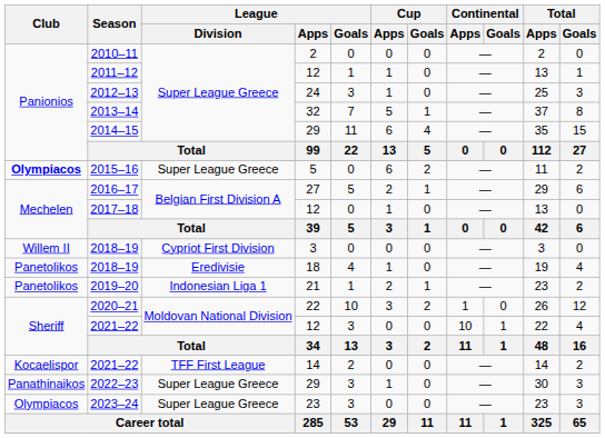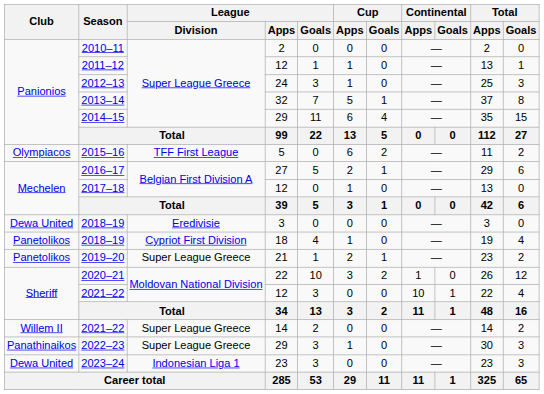 <table class="wikitable", style="text-align:center">
 <tr>
 <th rowspan="2">Club</th>
 <th rowspan="2">Season</th>
 <th colspan="3">League</th>
 <th colspan="2">Cup</th>
 <th colspan="2">Continental</th>
 <th colspan="2">Total</th>
 </tr>
 <tr>
 <th>Division</th>
 <th>Apps</th>
 <th>Goals</th>
 <th>Apps</th>
 <th>Goals</th>
 <th>Apps</th>
 <th>Goals</th>
 <th>Apps</th>
 <th>Goals</th>
 </tr>
 <tr>
 <td rowspan="6"><a href='#'>Panionios</a></td>
 <td><a href='#'>2010–11</a></td>
 <td rowspan="5"><a href='#'>Super League Greece</a></td>
 <td>2</td>
 <td>0</td>
 <td>0</td>
 <td>0</td>
 <td colspan="2">—</td>
 <td>2</td>
 <td>0</td>
 </tr>
 <tr>
 <td><a href='#'>2011–12</a></td>
 <td>12</td>
 <td>1</td>
 <td>1</td>
 <td>0</td>
 <td colspan="2">—</td>
 <td>13</td>
 <td>1</td>
 </tr>
 <tr>
 <td><a href='#'>2012–13</a></td>
 <td>24</td>
 <td>3</td>
 <td>1</td>
 <td>0</td>
 <td colspan="2">—</td>
 <td>25</td>
 <td>3</td>
 </tr>
 <tr>
 <td><a href='#'>2013–14</a></td>
 <td>32</td>
 <td>7</td>
 <td>5</td>
 <td>1</td>
 <td colspan="2">—</td>
 <td>37</td>
 <td>8</td>
 </tr>
 <tr>
 <td><a href='#'>2014–15</a></td>
 <td>29</td>
 <td>11</td>
 <td>6</td>
 <td>4</td>
 <td colspan="2">—</td>
 <td>35</td>
 <td>15</td>
 </tr>
 <tr>
 <th colspan="2">Total</th>
 <th>99</th>
 <th>22</th>
 <th>13</th>
 <th>5</th>
 <th>0</th>
 <th>0</th>
 <th>112</th>
 <th>27</th>
 </tr>
 <tr>
-<td><strong><a href='#'>Olympiacos</a></strong></td>
+<td><a href='#'>Olympiacos</a></td>
 <td><a href='#'>2015–16</a></td>
-<td>Super League Greece</td>
+<td><a href='#'>TFF First League</a></td>
 <td>5</td>
 <td>0</td>
 <td>6</td>
 <td>2</td>
 <td colspan="2">—</td>
 <td>11</td>
 <td>2</td>
 </tr>
 <tr>
 <td rowspan="3"><a href='#'>Mechelen</a></td>
 <td><a href='#'>2016–17</a></td>
 <td rowspan="2"><a href='#'>Belgian First Division A</a></td>
 <td>27</td>
 <td>5</td>
 <td>2</td>
 <td>1</td>
 <td colspan="2">—</td>
 <td>29</td>
 <td>6</td>
 </tr>
 <tr>
 <td><a href='#'>2017–18</a></td>
 <td>12</td>
 <td>0</td>
 <td>1</td>
 <td>0</td>
 <td colspan="2">—</td>
 <td>13</td>
 <td>0</td>
 </tr>
 <tr>
 <th colspan="2">Total</th>
 <th>39</th>
 <th>5</th>
 <th>3</th>
 <th>1</th>
 <th>0</th>
 <th>0</th>
 <th>42</th>
 <th>6</th>
 </tr>
 <tr>
-<td><a href='#'>Willem II</a></td>
+<td><a href='#'>Dewa United</a></td>
 <td><a href='#'>2018–19</a></td>
-<td><a href='#'>Cypriot First Division</a></td>
+<td><a href='#'>Eredivisie</a></td>
 <td>3</td>
 <td>0</td>
 <td>0</td>
 <td>0</td>
 <td colspan="2">—</td>
 <td>3</td>
 <td>0</td>
 </tr>
 <tr>
 <td><a href='#'>Panetolikos</a></td>
 <td><a href='#'>2018–19</a></td>
-<td><a href='#'>Eredivisie</a></td>
+<td><a href='#'>Cypriot First Division</a></td>
 <td>18</td>
 <td>4</td>
 <td>1</td>
 <td>0</td>
 <td colspan="2">—</td>
 <td>19</td>
 <td>4</td>
 </tr>
 <tr>
 <td><a href='#'>Panetolikos</a></td>
 <td><a href='#'>2019–20</a></td>
-<td><a href='#'>Indonesian Liga 1</a></td>
+<td>Super League Greece</td>
 <td>21</td>
 <td>1</td>
 <td>2</td>
 <td>1</td>
 <td colspan="2">—</td>
 <td>23</td>
 <td>2</td>
 </tr>
 <tr>
 <td rowspan="3"><a href='#'>Sheriff</a></td>
 <td><a href='#'>2020–21</a></td>
 <td rowspan="2"><a href='#'>Moldovan National Division</a></td>
 <td>22</td>
 <td>10</td>
 <td>3</td>
 <td>2</td>
 <td>1</td>
 <td>0</td>
 <td>26</td>
 <td>12</td>
 </tr>
 <tr>
 <td><a href='#'>2021–22</a></td>
 <td>12</td>
 <td>3</td>
 <td>0</td>
 <td>0</td>
 <td>10</td>
 <td>1</td>
 <td>22</td>
 <td>4</td>
 </tr>
 <tr>
 <th colspan="2">Total</th>
 <th>34</th>
 <th>13</th>
 <th>3</th>
 <th>2</th>
 <th>11</th>
 <th>1</th>
 <th>48</th>
 <th>16</th>
 </tr>
 <tr>
-<td><a href='#'>Kocaelispor</a></td>
+<td><a href='#'>Willem II</a></td>
 <td><a href='#'>2021–22</a></td>
-<td><a href='#'>TFF First League</a></td>
+<td>Super League Greece</td>
 <td>14</td>
 <td>2</td>
 <td>0</td>
 <td>0</td>
 <td colspan="2">—</td>
 <td>14</td>
 <td>2</td>
 </tr>
 <tr>
 <td><a href='#'>Panathinaikos</a></td>
 <td><a href='#'>2022–23</a></td>
 <td>Super League Greece</td>
 <td>29</td>
 <td>3</td>
 <td>1</td>
 <td>0</td>
 <td colspan="2">—</td>
 <td>30</td>
 <td>3</td>
 </tr>
 <tr>
-<td><a href='#'>Olympiacos</a></td>
+<td><a href='#'>Dewa United</a></td>
 <td><a href='#'>2023–24</a></td>
-<td>Super League Greece</td>
+<td><a href='#'>Indonesian Liga 1</a></td>
 <td>23</td>
 <td>3</td>
 <td>0</td>
 <td>0</td>
 <td colspan="2">—</td>
 <td>23</td>
 <td>3</td>
 </tr>
 <tr>
 <th colspan="3">Career total</th>
 <th>285</th>
 <th>53</th>
 <th>29</th>
 <th>11</th>
 <th>11</th>
 <th>1</th>
 <th>325</th>
 <th>65</th>
 </tr>
 </table>
